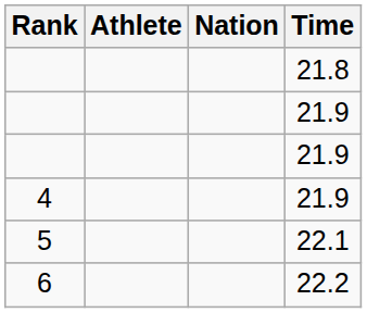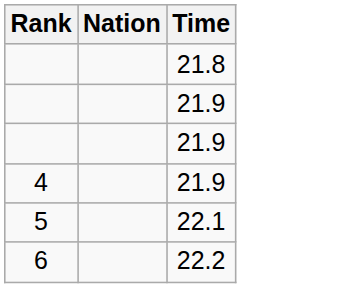 <table class="wikitable sortable" style="text-align:center">
 <tr>
 <th>Rank</th>
-<th>Athlete</th>
 <th>Nation</th>
 <th>Time</th>
 </tr>
 <tr>
 <td></td>
 <td align=left></td>
-<td align=left></td>
 <td>21.8</td>
 </tr>
 <tr>
 <td></td>
-<td align=left></td>
 <td align=left></td>
 <td>21.9</td>
 </tr>
 <tr>
 <td></td>
 <td align=left></td>
-<td align=left></td>
 <td>21.9</td>
 </tr>
 <tr>
 <td>4</td>
-<td align=left></td>
 <td align=left></td>
 <td>21.9</td>
 </tr>
 <tr>
 <td>5</td>
 <td align=left></td>
-<td align=left></td>
 <td>22.1</td>
 </tr>
 <tr>
 <td>6</td>
 <td align=left></td>
-<td align=left></td>
 <td>22.2</td>
 </tr>
 </table>
